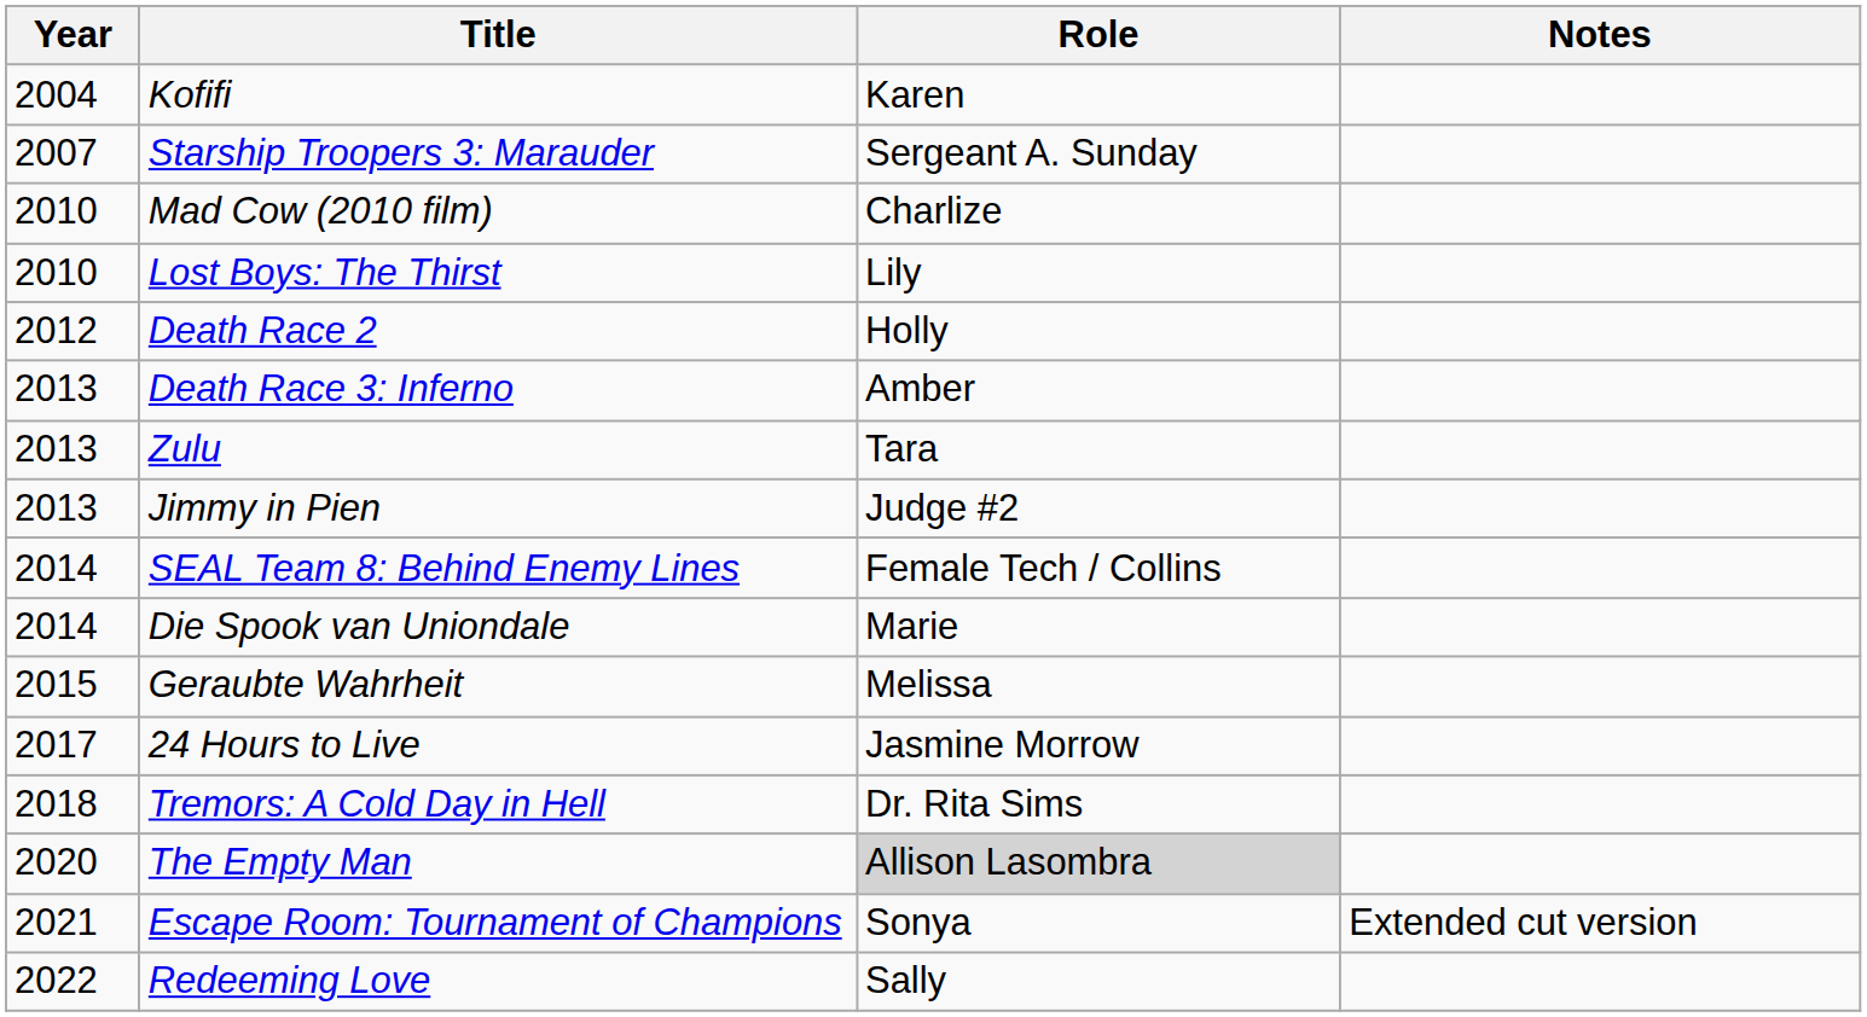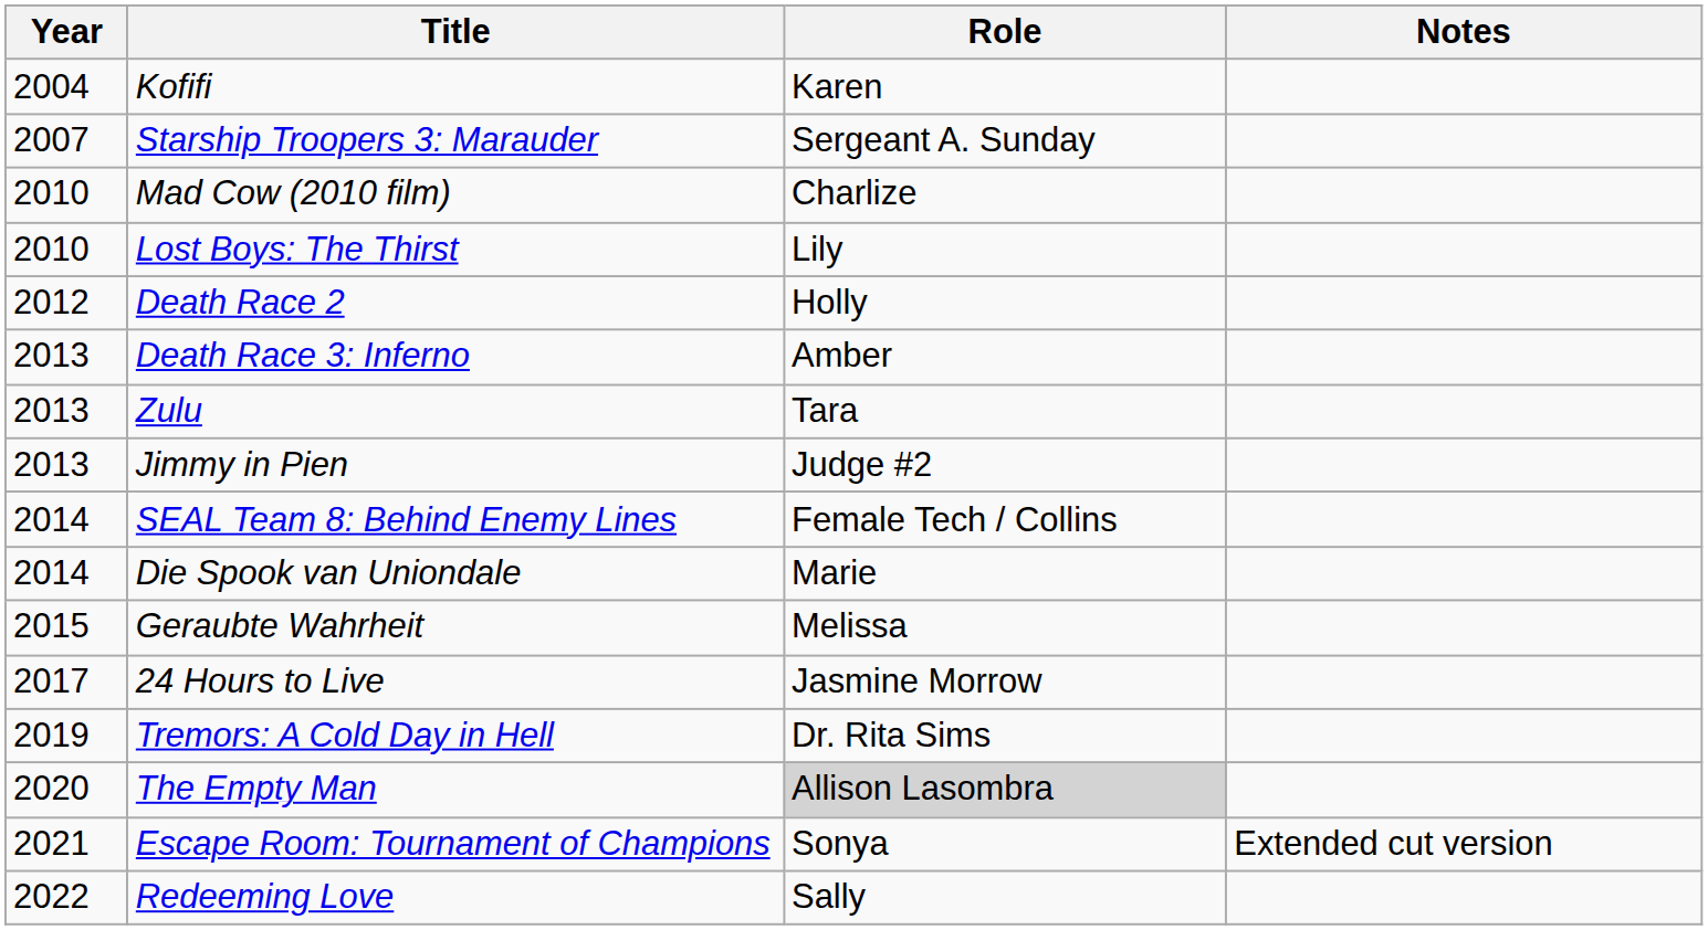 <table class="wikitable sortable" width="90%">
 <tr>
 <th style="width:50px">Year</th>
 <th style="width:300px">Title</th>
 <th style="width:200px">Role</th>
 <th class="unsortable">Notes</th>
 </tr>
 <tr>
 <td>2004</td>
 <td><em>Kofifi</em></td>
 <td>Karen</td>
 <td></td>
 </tr>
 <tr>
 <td>2007</td>
 <td><em><a href='#'>Starship Troopers 3: Marauder</a></em></td>
 <td>Sergeant A. Sunday</td>
 <td></td>
 </tr>
 <tr>
 <td>2010</td>
 <td><em>Mad Cow (2010 film)</em></td>
 <td>Charlize</td>
 <td></td>
 </tr>
 <tr>
 <td>2010</td>
 <td><em><a href='#'>Lost Boys: The Thirst</a></em></td>
 <td>Lily</td>
 <td></td>
 </tr>
 <tr>
 <td>2012</td>
 <td><em><a href='#'>Death Race 2</a></em></td>
 <td>Holly</td>
 <td></td>
 </tr>
 <tr>
 <td>2013</td>
 <td><em><a href='#'>Death Race 3: Inferno</a></em></td>
 <td>Amber</td>
 <td></td>
 </tr>
 <tr>
 <td>2013</td>
 <td><em><a href='#'>Zulu</a></em></td>
 <td>Tara</td>
 <td></td>
 </tr>
 <tr>
 <td>2013</td>
 <td><em>Jimmy in Pien</em></td>
 <td>Judge #2</td>
 <td></td>
 </tr>
 <tr>
 <td>2014</td>
 <td><em><a href='#'>SEAL Team 8: Behind Enemy Lines</a></em></td>
 <td>Female Tech / Collins</td>
 <td></td>
 </tr>
 <tr>
 <td>2014</td>
 <td><em>Die Spook van Uniondale</em></td>
 <td>Marie</td>
 <td></td>
 </tr>
 <tr>
 <td>2015</td>
 <td><em>Geraubte Wahrheit</em></td>
 <td>Melissa</td>
 <td></td>
 </tr>
 <tr>
 <td>2017</td>
 <td><em>24 Hours to Live</em></td>
 <td>Jasmine Morrow</td>
 <td></td>
 </tr>
 <tr>
-<td>2018</td>
+<td>2019</td>
 <td><em><a href='#'>Tremors: A Cold Day in Hell</a></em></td>
 <td>Dr. Rita Sims</td>
 <td></td>
 </tr>
 <tr>
 <td>2020</td>
 <td><em><a href='#'>The Empty Man</a></em></td>
 <td style="background: lightgrey;">Allison Lasombra</td>
 <td></td>
 </tr>
 <tr>
 <td>2021</td>
 <td><em><a href='#'>Escape Room: Tournament of Champions</a></em></td>
 <td>Sonya</td>
 <td>Extended cut version</td>
 </tr>
 <tr>
 <td>2022</td>
 <td><a href='#'><em>Redeeming Love</em></a></td>
 <td>Sally</td>
 </tr>
 </table>
